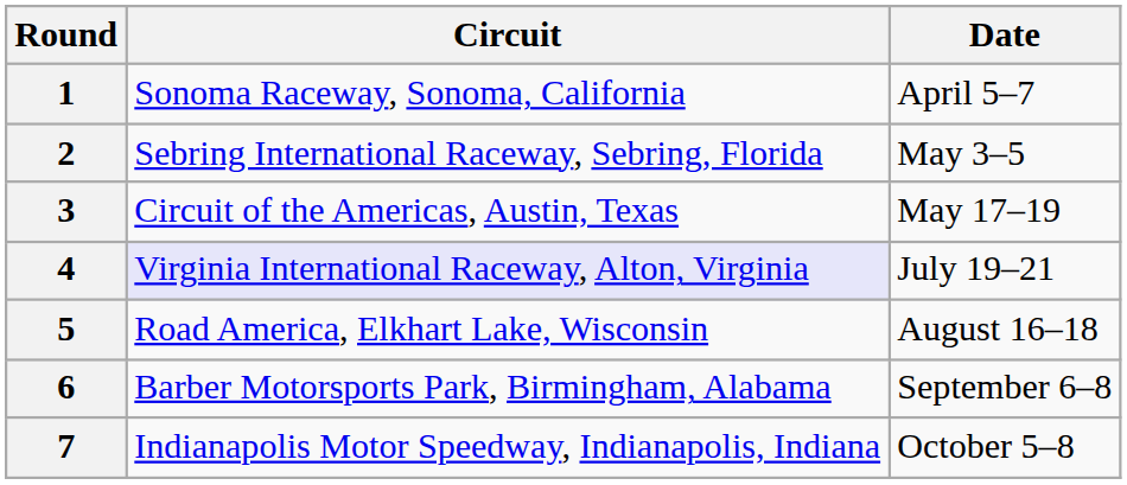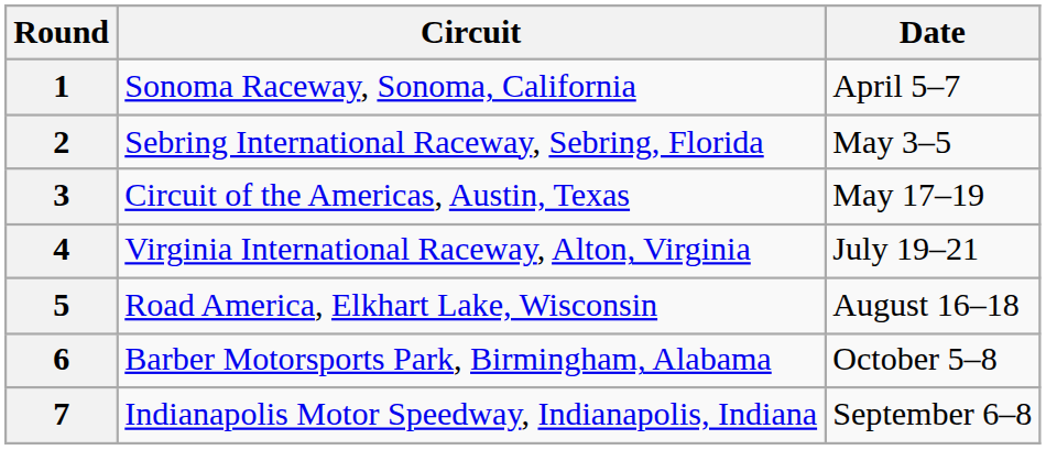 <table class="wikitable" style="font-size:85%;">
 <tr>
 <th>Round</th>
 <th>Circuit</th>
 <th>Date</th>
 </tr>
 <tr>
 <th>1</th>
 <td> <a href='#'>Sonoma Raceway</a>, <a href='#'>Sonoma, California</a></td>
 <td>April 5–7</td>
 </tr>
 <tr>
 <th>2</th>
 <td> <a href='#'>Sebring International Raceway</a>, <a href='#'>Sebring, Florida</a></td>
 <td>May 3–5</td>
 </tr>
 <tr>
 <th>3</th>
 <td> <a href='#'>Circuit of the Americas</a>, <a href='#'>Austin, Texas</a></td>
 <td>May 17–19</td>
 </tr>
 <tr>
 <th>4</th>
-<td style="background: lavender;"> <a href='#'>Virginia International Raceway</a>, <a href='#'>Alton, Virginia</a></td>
+<td> <a href='#'>Virginia International Raceway</a>, <a href='#'>Alton, Virginia</a></td>
 <td>July 19–21</td>
 </tr>
 <tr>
 <th>5</th>
 <td> <a href='#'>Road America</a>, <a href='#'>Elkhart Lake, Wisconsin</a></td>
 <td>August 16–18</td>
 </tr>
 <tr>
 <th>6</th>
 <td> <a href='#'>Barber Motorsports Park</a>, <a href='#'>Birmingham, Alabama</a></td>
-<td>September 6–8</td>
+<td>October 5–8</td>
 </tr>
 <tr>
 <th>7</th>
 <td> <a href='#'>Indianapolis Motor Speedway</a>, <a href='#'>Indianapolis, Indiana</a></td>
-<td>October 5–8</td>
+<td>September 6–8</td>
 </tr>
 </table>
